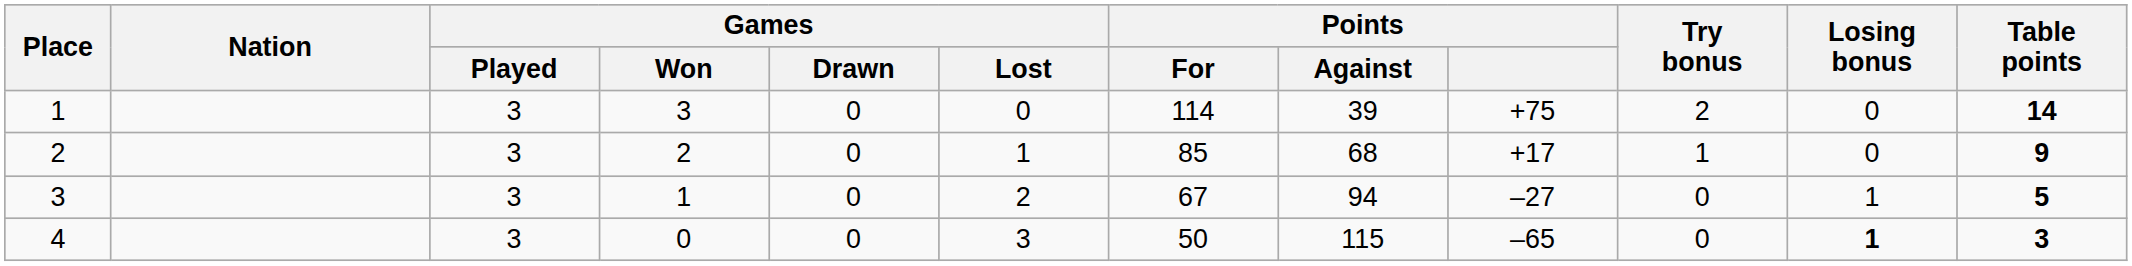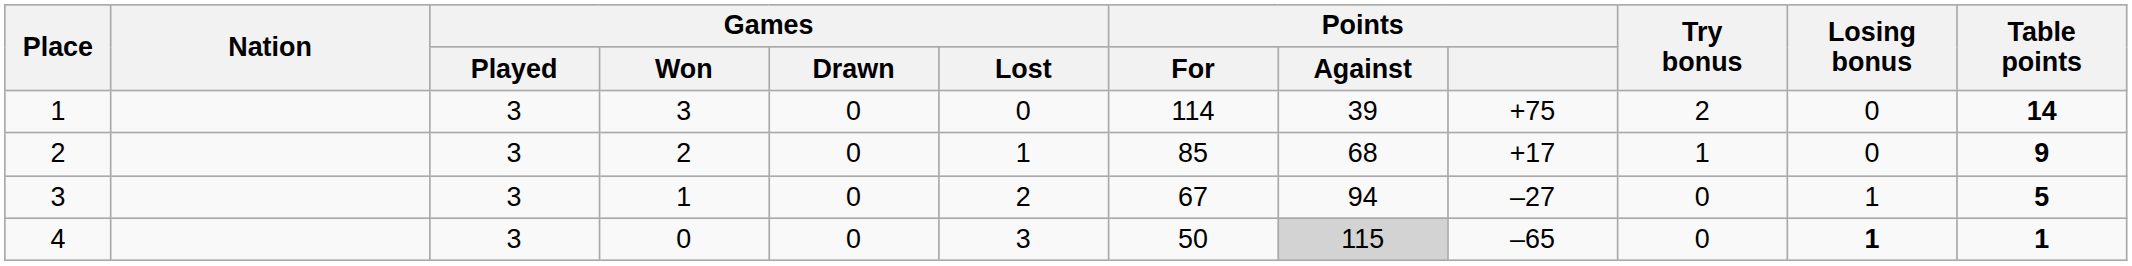 <table class="wikitable" style="width:100%;text-align:center">
 <tr>
 <th rowspan="2" style="width:5%">Place</th>
 <th rowspan="2" style="width:15%">Nation</th>
 <th colspan="4" style="width:32%">Games</th>
 <th colspan="3" style="width:18%">Points</th>
 <th rowspan="2" style="width:8%">Try<br>bonus</th>
 <th rowspan="2" style="width:8%">Losing<br>bonus</th>
 <th rowspan="2" style="width:10%">Table<br>points</th>
 </tr>
 <tr>
 <th style="width:8%">Played</th>
 <th style="width:8%">Won</th>
 <th style="width:8%">Drawn</th>
 <th style="width:8%">Lost</th>
 <th style="width:8%">For</th>
 <th style="width:8%">Against</th>
 <th style="width:8%"></th>
 </tr>
 <tr>
 <td>1</td>
 <td align="left"></td>
 <td>3</td>
 <td>3</td>
 <td>0</td>
 <td>0</td>
 <td>114</td>
 <td>39</td>
 <td>+75</td>
 <td>2</td>
 <td>0</td>
 <td><strong>14</strong></td>
 </tr>
 <tr>
 <td>2</td>
 <td align="left"></td>
 <td>3</td>
 <td>2</td>
 <td>0</td>
 <td>1</td>
 <td>85</td>
 <td>68</td>
 <td>+17</td>
 <td>1</td>
 <td>0</td>
 <td><strong>9</strong></td>
 </tr>
 <tr>
 <td>3</td>
 <td align="left"></td>
 <td>3</td>
 <td>1</td>
 <td>0</td>
 <td>2</td>
 <td>67</td>
 <td>94</td>
 <td>–27</td>
 <td>0</td>
 <td>1</td>
 <td><strong>5</strong></td>
 </tr>
 <tr>
 <td>4</td>
 <td align="left"></td>
 <td>3</td>
 <td>0</td>
 <td>0</td>
 <td>3</td>
 <td>50</td>
-<td>115</td>
+<td style="background: lightgrey;">115</td>
 <td>–65</td>
 <td>0</td>
 <td><strong>1</strong></td>
-<td><strong>3</strong></td>
+<td><strong>1</strong></td>
 </tr>
 </table>
